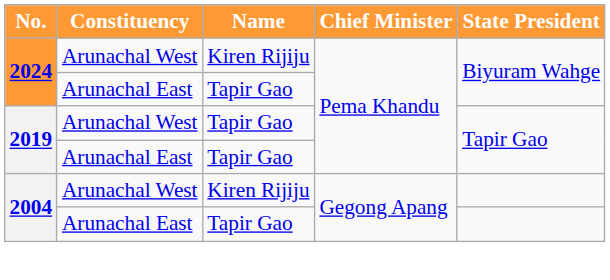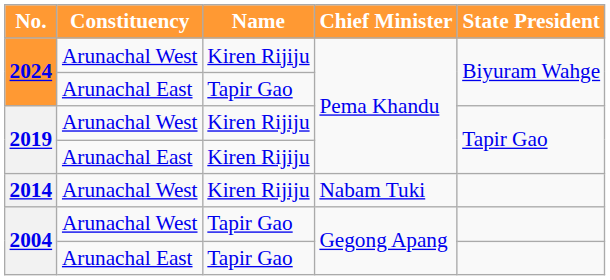 <table class="wikitable sortable">
 <tr>
 <th style="background-color:#FF9933; color:white">No.</th>
 <th style="background-color:#FF9933; color:white">Constituency</th>
 <th style="background-color:#FF9933; color:white">Name</th>
 <th style="background-color:#FF9933; color:white">Chief Minister</th>
 <th style="background-color:#FF9933; color:white">State  President</th>
 </tr>
 <tr>
 <th rowspan="2" style="background-color:#FF9933; color:white"><a href='#'>2024</a></th>
 <td><a href='#'>Arunachal West</a></td>
 <td><a href='#'>Kiren Rijiju</a></td>
 <td rowspan="4"><a href='#'>Pema Khandu</a></td>
 <td rowspan="2"><a href='#'>Biyuram Wahge</a></td>
 </tr>
 <tr>
 <td><a href='#'>Arunachal East</a></td>
 <td><a href='#'>Tapir Gao</a></td>
 </tr>
 <tr>
 <th rowspan="2"><a href='#'>2019</a></th>
 <td><a href='#'>Arunachal West</a></td>
-<td><a href='#'>Tapir Gao</a></td>
+<td><a href='#'>Kiren Rijiju</a></td>
 <td rowspan="2"><a href='#'>Tapir Gao</a></td>
 </tr>
 <tr>
 <td><a href='#'>Arunachal East</a></td>
-<td><a href='#'>Tapir Gao</a></td>
+<td><a href='#'>Kiren Rijiju</a></td>
+</tr>
+<tr>
+<th><a href='#'>2014</a></th>
+<td><a href='#'>Arunachal West</a></td>
+<td><a href='#'>Kiren Rijiju</a></td>
+<td><a href='#'>Nabam Tuki</a></td>
+<td></td>
 </tr>
 <tr>
 <th rowspan="2"><a href='#'>2004</a></th>
 <td><a href='#'>Arunachal West</a></td>
-<td><a href='#'>Kiren Rijiju</a></td>
+<td><a href='#'>Tapir Gao</a></td>
 <td rowspan="2"><a href='#'>Gegong Apang</a></td>
 <td></td>
 </tr>
 <tr>
 <td><a href='#'>Arunachal East</a></td>
 <td><a href='#'>Tapir Gao</a></td>
 <td></td>
 </tr>
 </table>
